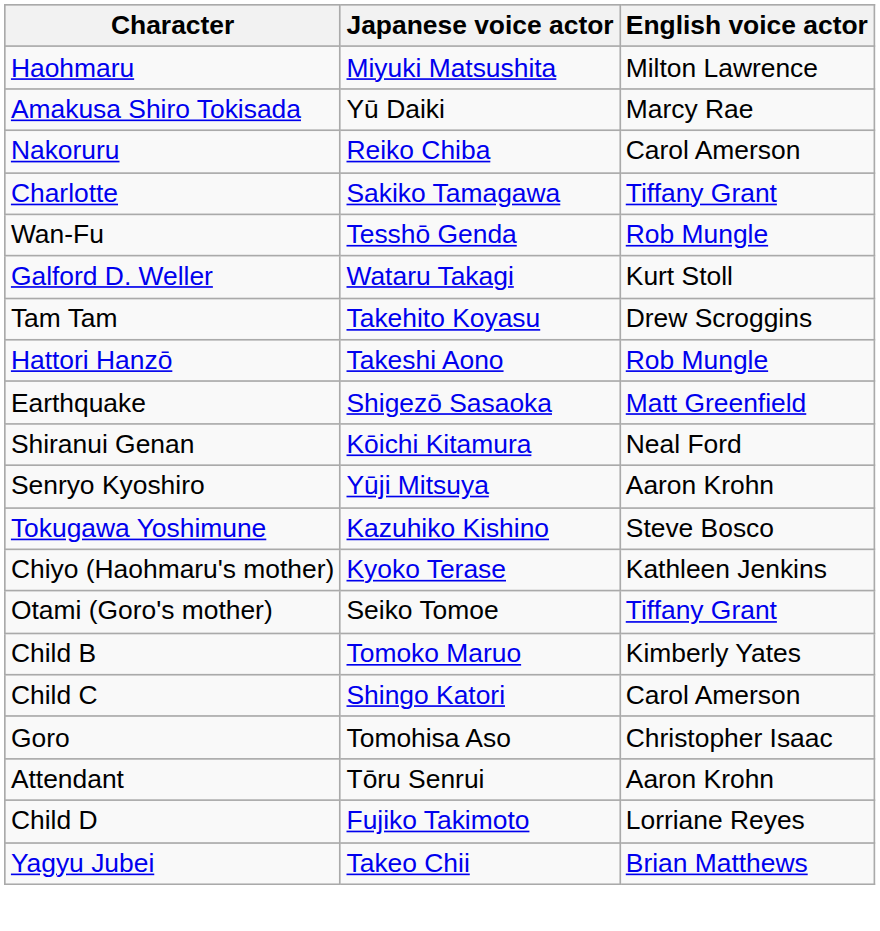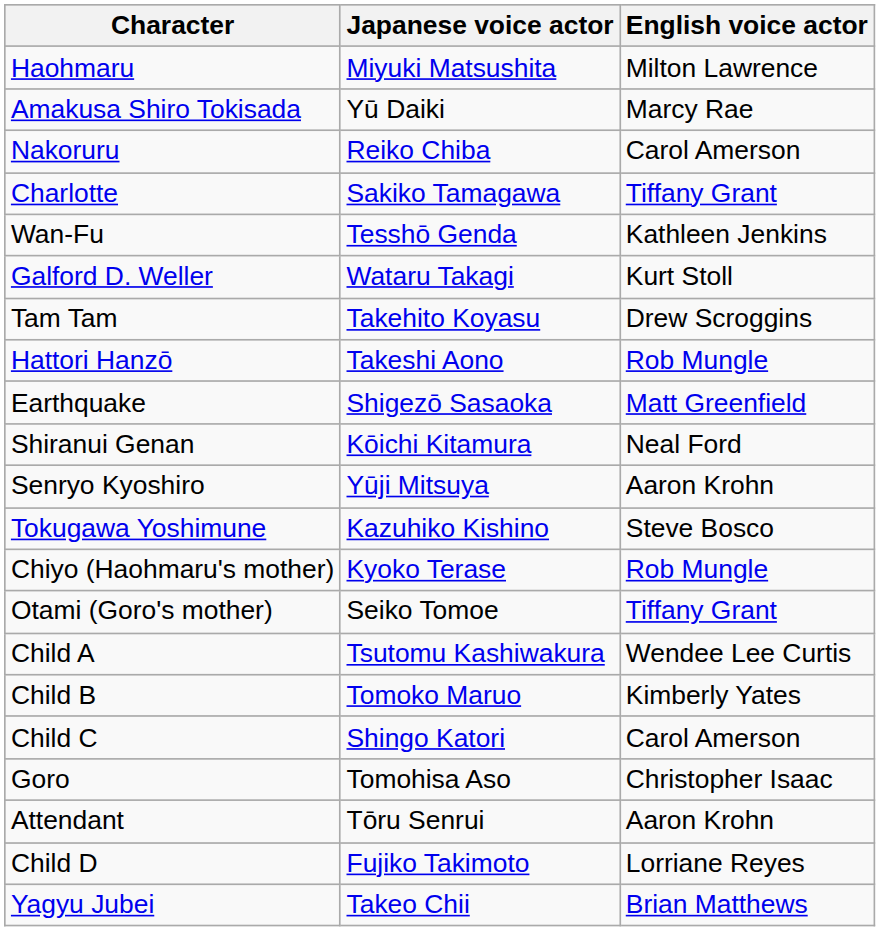 <table class="wikitable">
 <tr>
 <th>Character</th>
 <th>Japanese voice actor</th>
 <th>English voice actor</th>
 </tr>
 <tr>
 <td><a href='#'>Haohmaru</a></td>
 <td><a href='#'>Miyuki Matsushita</a></td>
 <td>Milton Lawrence</td>
 </tr>
 <tr>
 <td><a href='#'>Amakusa Shiro Tokisada</a></td>
 <td>Yū Daiki</td>
 <td>Marcy Rae</td>
 </tr>
 <tr>
 <td><a href='#'>Nakoruru</a></td>
 <td><a href='#'>Reiko Chiba</a></td>
 <td>Carol Amerson</td>
 </tr>
 <tr>
 <td><a href='#'>Charlotte</a></td>
 <td><a href='#'>Sakiko Tamagawa</a></td>
 <td><a href='#'>Tiffany Grant</a></td>
 </tr>
 <tr>
 <td>Wan-Fu</td>
 <td><a href='#'>Tesshō Genda</a></td>
-<td><a href='#'>Rob Mungle</a></td>
+<td>Kathleen Jenkins</td>
 </tr>
 <tr>
 <td><a href='#'>Galford D. Weller</a></td>
 <td><a href='#'>Wataru Takagi</a></td>
 <td>Kurt Stoll</td>
 </tr>
 <tr>
 <td>Tam Tam</td>
 <td><a href='#'>Takehito Koyasu</a></td>
 <td>Drew Scroggins</td>
 </tr>
 <tr>
 <td><a href='#'>Hattori Hanzō</a></td>
 <td><a href='#'>Takeshi Aono</a></td>
 <td><a href='#'>Rob Mungle</a></td>
 </tr>
 <tr>
 <td>Earthquake</td>
 <td><a href='#'>Shigezō Sasaoka</a></td>
 <td><a href='#'>Matt Greenfield</a></td>
 </tr>
 <tr>
 <td>Shiranui Genan</td>
 <td><a href='#'>Kōichi Kitamura</a></td>
 <td>Neal Ford</td>
 </tr>
 <tr>
 <td>Senryo Kyoshiro</td>
 <td><a href='#'>Yūji Mitsuya</a></td>
 <td>Aaron Krohn</td>
 </tr>
 <tr>
 <td><a href='#'>Tokugawa Yoshimune</a></td>
 <td><a href='#'>Kazuhiko Kishino</a></td>
 <td>Steve Bosco</td>
 </tr>
 <tr>
 <td>Chiyo (Haohmaru's mother)</td>
 <td><a href='#'>Kyoko Terase</a></td>
-<td>Kathleen Jenkins</td>
+<td><a href='#'>Rob Mungle</a></td>
 </tr>
 <tr>
 <td>Otami (Goro's mother)</td>
 <td>Seiko Tomoe</td>
 <td><a href='#'>Tiffany Grant</a></td>
+</tr>
+<tr>
+<td>Child A</td>
+<td><a href='#'>Tsutomu Kashiwakura</a></td>
+<td>Wendee Lee Curtis</td>
 </tr>
 <tr>
 <td>Child B</td>
 <td><a href='#'>Tomoko Maruo</a></td>
 <td>Kimberly Yates</td>
 </tr>
 <tr>
 <td>Child C</td>
 <td><a href='#'>Shingo Katori</a></td>
 <td>Carol Amerson</td>
 </tr>
 <tr>
 <td>Goro</td>
 <td>Tomohisa Aso</td>
 <td>Christopher Isaac</td>
 </tr>
 <tr>
 <td>Attendant</td>
 <td>Tōru Senrui</td>
 <td>Aaron Krohn</td>
 </tr>
 <tr>
 <td>Child D</td>
 <td><a href='#'>Fujiko Takimoto</a></td>
 <td>Lorriane Reyes</td>
 </tr>
 <tr>
 <td><a href='#'>Yagyu Jubei</a></td>
 <td><a href='#'>Takeo Chii</a></td>
 <td><a href='#'>Brian Matthews</a></td>
 </tr>
 </table>
